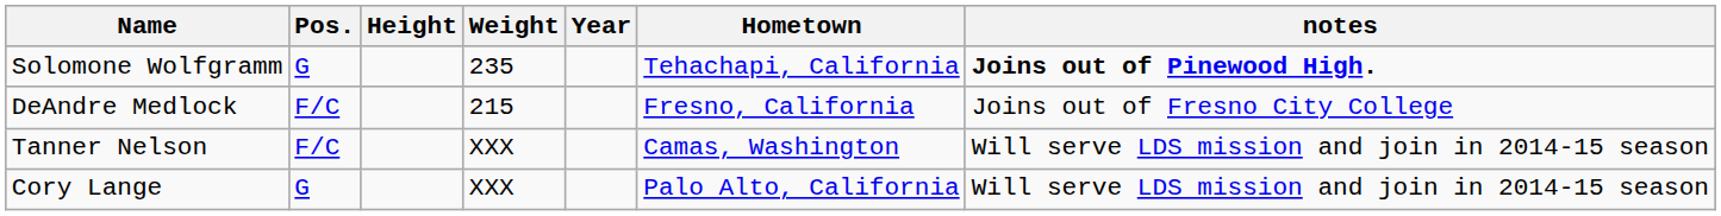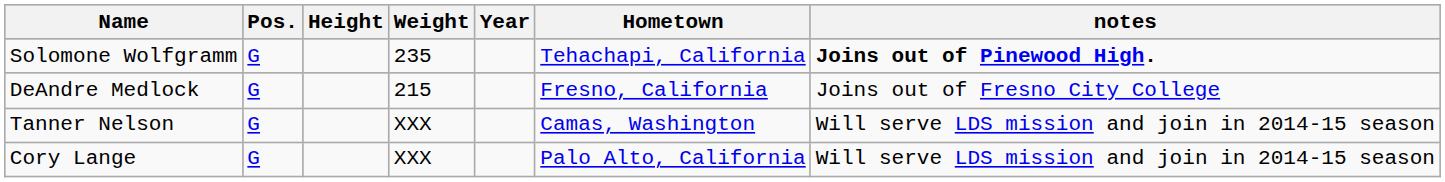 <table class="wikitable sortable" border="1">
 <tr>
 <th>Name</th>
 <th>Pos.</th>
 <th>Height</th>
 <th>Weight</th>
 <th>Year</th>
 <th>Hometown</th>
 <th class="unsortable">notes</th>
 </tr>
 <tr>
 <td>Solomone Wolfgramm</td>
 <td><a href='#'>G</a></td>
 <td></td>
 <td>235</td>
 <td></td>
 <td><a href='#'>Tehachapi, California</a></td>
 <td><strong>Joins out of <a href='#'>Pinewood High</a>.</strong></td>
 </tr>
 <tr>
 <td>DeAndre Medlock</td>
-<td><a href='#'>F/C</a></td>
+<td><a href='#'>G</a></td>
 <td></td>
 <td>215</td>
 <td></td>
 <td><a href='#'>Fresno, California</a></td>
 <td>Joins out of <a href='#'>Fresno City College</a></td>
 </tr>
 <tr>
 <td>Tanner Nelson</td>
-<td><a href='#'>F/C</a></td>
+<td><a href='#'>G</a></td>
 <td></td>
 <td>XXX</td>
 <td></td>
 <td><a href='#'>Camas, Washington</a></td>
 <td>Will serve <a href='#'>LDS mission</a> and join in 2014-15 season </td>
 </tr>
 <tr>
 <td>Cory Lange</td>
 <td><a href='#'>G</a></td>
 <td></td>
 <td>XXX</td>
 <td></td>
 <td><a href='#'>Palo Alto, California</a></td>
 <td>Will serve <a href='#'>LDS mission</a> and join in 2014-15 season</td>
 </tr>
 </table>
